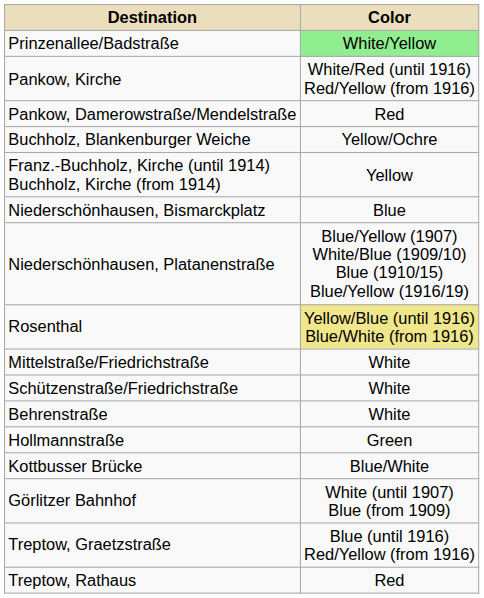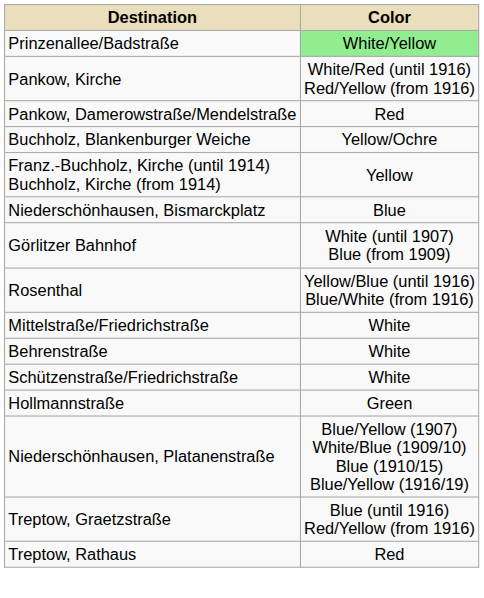 <table class="wikitable floatright" style="font-size:95%;">
 <tr>
 <th style="background:#EADEBD;">Destination</th>
 <th style="background:#EADEBD;">Color</th>
 </tr>
 <tr>
 <td>Prinzenallee/Badstraße</td>
 <td align="center" style="background: lightgreen;">White/Yellow</td>
 </tr>
 <tr>
 <td>Pankow, Kirche</td>
 <td align="center">White/Red (until 1916)<br>Red/Yellow (from 1916)</td>
 </tr>
 <tr>
 <td>Pankow, Damerowstraße/Mendelstraße</td>
 <td align="center">Red</td>
 </tr>
 <tr>
 <td>Buchholz, Blankenburger Weiche</td>
 <td align="center">Yellow/Ochre</td>
 </tr>
 <tr>
 <td>Franz.-Buchholz, Kirche (until 1914)<br>Buchholz, Kirche (from 1914)</td>
 <td align="center">Yellow</td>
 </tr>
 <tr>
 <td>Niederschönhausen, Bismarckplatz</td>
 <td align="center">Blue</td>
 </tr>
 <tr>
-<td>Niederschönhausen, Platanenstraße</td>
-<td align="center">Blue/Yellow (1907)<br>White/Blue (1909/10)<br>Blue (1910/15)<br>Blue/Yellow (1916/19)</td>
+<td>Görlitzer Bahnhof</td>
+<td align="center">White (until 1907)<br>Blue (from 1909)</td>
 </tr>
 <tr>
 <td>Rosenthal</td>
-<td align="center" style="background: khaki;">Yellow/Blue (until 1916)<br>Blue/White (from 1916)</td>
+<td align="center">Yellow/Blue (until 1916)<br>Blue/White (from 1916)</td>
 </tr>
 <tr>
 <td>Mittelstraße/Friedrichstraße</td>
+<td align="center">White</td>
+</tr>
+<tr>
+<td>Behrenstraße</td>
 <td align="center">White</td>
 </tr>
 <tr>
 <td>Schützenstraße/Friedrichstraße</td>
 <td align="center">White</td>
 </tr>
 <tr>
-<td>Behrenstraße</td>
-<td align="center">White</td>
-</tr>
-<tr>
 <td>Hollmannstraße</td>
 <td align="center">Green</td>
 </tr>
 <tr>
-<td>Kottbusser Brücke</td>
-<td align="center">Blue/White</td>
-</tr>
-<tr>
-<td>Görlitzer Bahnhof</td>
-<td align="center">White (until 1907)<br>Blue (from 1909)</td>
+<td>Niederschönhausen, Platanenstraße</td>
+<td align="center">Blue/Yellow (1907)<br>White/Blue (1909/10)<br>Blue (1910/15)<br>Blue/Yellow (1916/19)</td>
 </tr>
 <tr>
 <td>Treptow, Graetzstraße</td>
 <td align="center">Blue (until 1916)<br>Red/Yellow (from 1916)</td>
 </tr>
 <tr>
 <td>Treptow, Rathaus</td>
 <td align="center">Red</td>
 </tr>
 </table>
